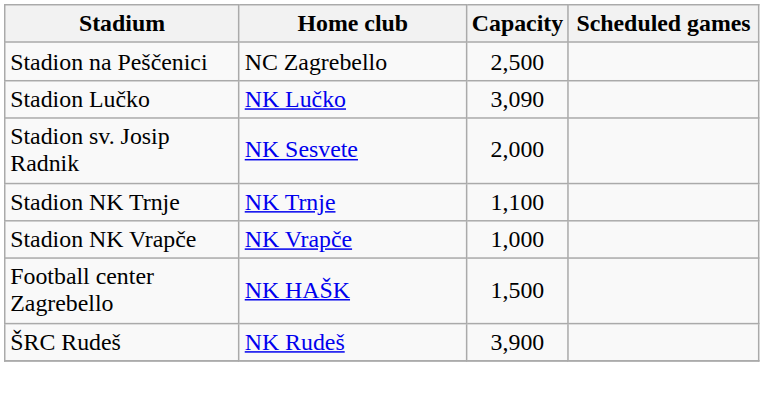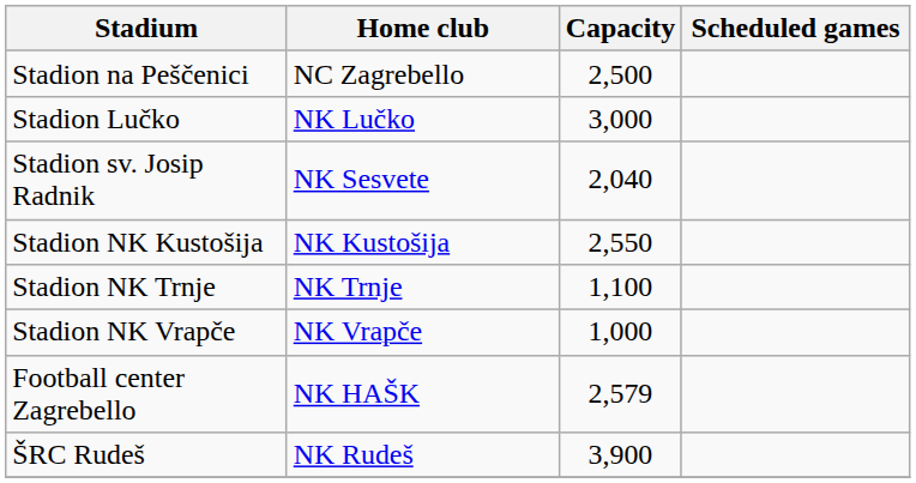 <table class="wikitable sortable">
 <tr>
 <th width="150">Stadium</th>
 <th width="145">Home club</th>
 <th width="60">Capacity</th>
 <th width="120">Scheduled games</th>
 </tr>
 <tr>
 <td>Stadion na Peščenici</td>
 <td>NC Zagrebello</td>
 <td align="center">2,500</td>
 <td></td>
 </tr>
 <tr>
 <td>Stadion Lučko</td>
 <td><a href='#'>NK Lučko</a></td>
-<td align="center">3,090</td>
+<td align="center">3,000</td>
 <td></td>
 </tr>
 <tr>
 <td>Stadion sv. Josip Radnik</td>
 <td><a href='#'>NK Sesvete</a></td>
-<td align="center">2,000</td>
+<td align="center">2,040</td>
+<td></td>
+</tr>
+<tr>
+<td>Stadion NK Kustošija</td>
+<td><a href='#'>NK Kustošija</a></td>
+<td align="center">2,550</td>
 <td></td>
 </tr>
 <tr>
 <td>Stadion NK Trnje</td>
 <td><a href='#'>NK Trnje</a></td>
 <td align="center">1,100</td>
 <td></td>
 </tr>
 <tr>
 <td>Stadion NK Vrapče</td>
 <td><a href='#'>NK Vrapče</a></td>
 <td align="center">1,000</td>
 <td></td>
 </tr>
 <tr>
 <td>Football center Zagrebello</td>
 <td><a href='#'>NK HAŠK</a></td>
-<td align="center">1,500</td>
+<td align="center">2,579</td>
 <td></td>
 </tr>
 <tr>
 <td>ŠRC Rudeš</td>
 <td><a href='#'>NK Rudeš</a></td>
 <td align="center">3,900</td>
 <td></td>
 </tr>
 <tr>
 </tr>
 </table>
